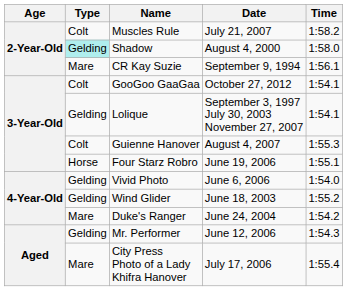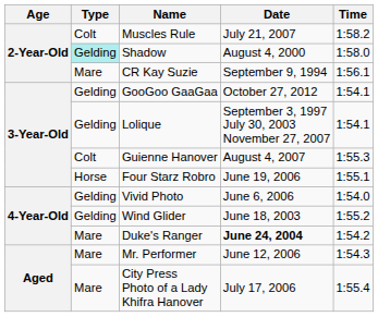 <table class="wikitable plainrowheaders">
 <tr>
 <th>Age</th>
 <th>Type</th>
 <th>Name</th>
 <th>Date</th>
 <th>Time</th>
 </tr>
 <tr>
 <th rowspan="3">2-Year-Old</th>
 <td>Colt</td>
 <td>Muscles Rule</td>
 <td>July 21, 2007</td>
 <td>1:58.2</td>
 </tr>
 <tr>
 <td style="background: paleturquoise;">Gelding</td>
 <td>Shadow</td>
 <td>August 4, 2000</td>
 <td>1:58.0</td>
 </tr>
 <tr>
 <td>Mare</td>
 <td>CR Kay Suzie</td>
 <td>September 9, 1994</td>
 <td>1:56.1</td>
 </tr>
 <tr>
 <th rowspan="4">3-Year-Old</th>
-<td>Colt</td>
+<td>Gelding</td>
 <td>GooGoo GaaGaa</td>
 <td>October 27, 2012</td>
 <td>1:54.1</td>
 </tr>
 <tr>
 <td>Gelding</td>
 <td>Lolique</td>
 <td>September 3, 1997<br>July 30, 2003<br>November 27, 2007</td>
 <td>1:54.1</td>
 </tr>
 <tr>
 <td>Colt</td>
 <td>Guienne Hanover</td>
 <td>August 4, 2007</td>
 <td>1:55.3</td>
 </tr>
 <tr>
 <td>Horse</td>
 <td>Four Starz Robro</td>
 <td>June 19, 2006</td>
 <td>1:55.1</td>
 </tr>
 <tr>
 <th rowspan="3">4-Year-Old</th>
 <td>Gelding</td>
 <td>Vivid Photo</td>
 <td>June 6, 2006</td>
 <td>1:54.0</td>
 </tr>
 <tr>
 <td>Gelding</td>
 <td>Wind Glider</td>
 <td>June 18, 2003</td>
 <td>1:55.2</td>
 </tr>
 <tr>
 <td>Mare</td>
 <td>Duke's Ranger</td>
-<td>June 24, 2004</td>
+<td><strong>June 24, 2004</strong></td>
 <td>1:54.2</td>
 </tr>
 <tr>
 <th rowspan="2">Aged</th>
-<td>Gelding</td>
+<td>Mare</td>
 <td>Mr. Performer</td>
 <td>June 12, 2006</td>
 <td>1:54.3</td>
 </tr>
 <tr>
 <td>Mare</td>
 <td>City Press<br>Photo of a Lady<br>Khifra Hanover</td>
 <td>July 17, 2006</td>
 <td>1:55.4</td>
 </tr>
 </table>
